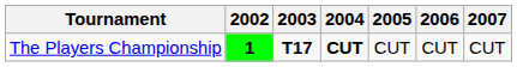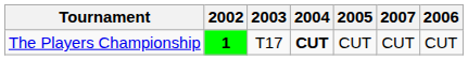 <table class="wikitable" style="font-size:95%;text-align:center;">
 <tr>
 <th>Tournament</th>
 <th>2002</th>
 <th>2003</th>
 <th>2004</th>
 <th>2005</th>
+<th>2007</th>
 <th>2006</th>
-<th>2007</th>
 </tr>
 <tr>
 <td align=left><a href='#'>The Players Championship</a></td>
 <td style="background:lime;"><strong>1</strong></td>
-<td><strong>T17</strong></td>
+<td>T17</td>
 <td><strong>CUT</strong></td>
 <td>CUT</td>
 <td>CUT</td>
 <td>CUT</td>
 </tr>
 </table>
